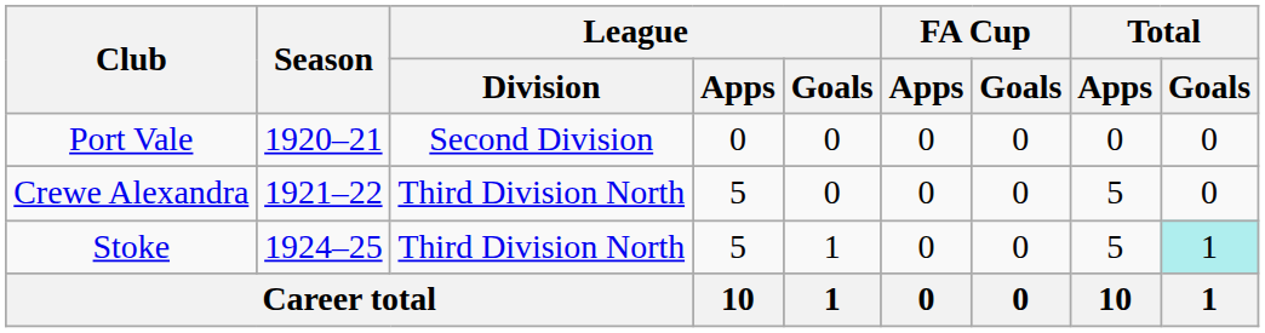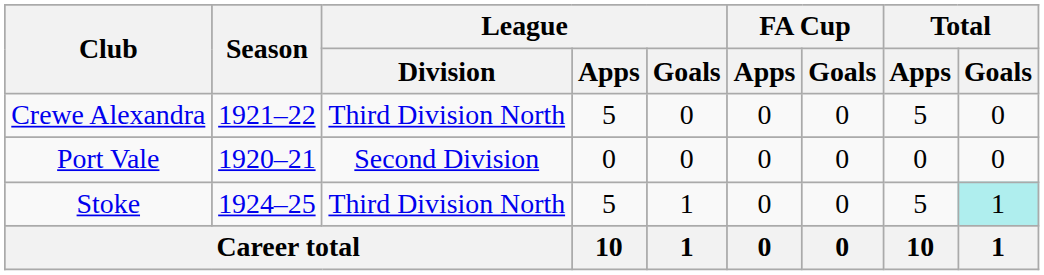 <table class="wikitable" style="text-align: center;">
 <tr>
 <th rowspan="2">Club</th>
 <th rowspan="2">Season</th>
 <th colspan="3">League</th>
 <th colspan="2">FA Cup</th>
 <th colspan="2">Total</th>
 </tr>
 <tr>
 <th>Division</th>
 <th>Apps</th>
 <th>Goals</th>
 <th>Apps</th>
 <th>Goals</th>
 <th>Apps</th>
 <th>Goals</th>
 </tr>
 <tr>
+<td><a href='#'>Crewe Alexandra</a></td>
+<td><a href='#'>1921–22</a></td>
+<td><a href='#'>Third Division North</a></td>
+<td>5</td>
+<td>0</td>
+<td>0</td>
+<td>0</td>
+<td>5</td>
+<td>0</td>
+</tr>
+<tr>
 <td><a href='#'>Port Vale</a></td>
 <td><a href='#'>1920–21</a></td>
 <td><a href='#'>Second Division</a></td>
 <td>0</td>
 <td>0</td>
 <td>0</td>
 <td>0</td>
 <td>0</td>
-<td>0</td>
-</tr>
-<tr>
-<td><a href='#'>Crewe Alexandra</a></td>
-<td><a href='#'>1921–22</a></td>
-<td><a href='#'>Third Division North</a></td>
-<td>5</td>
-<td>0</td>
-<td>0</td>
-<td>0</td>
-<td>5</td>
 <td>0</td>
 </tr>
 <tr>
 <td><a href='#'>Stoke</a></td>
 <td><a href='#'>1924–25</a></td>
 <td><a href='#'>Third Division North</a></td>
 <td>5</td>
 <td>1</td>
 <td>0</td>
 <td>0</td>
 <td>5</td>
 <td style="background: paleturquoise;">1</td>
 </tr>
 <tr>
 <th colspan="3">Career total</th>
 <th>10</th>
 <th>1</th>
 <th>0</th>
 <th>0</th>
 <th>10</th>
 <th>1</th>
 </tr>
 </table>
